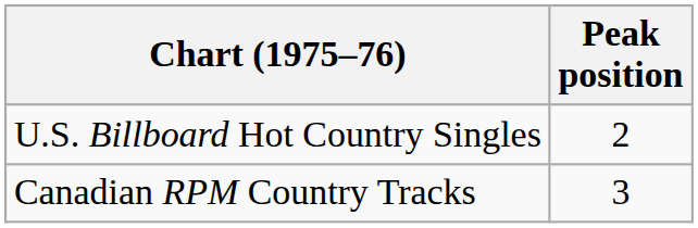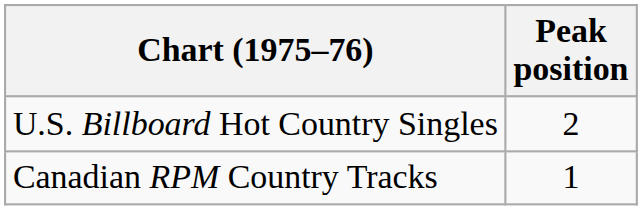 <table class="wikitable">
 <tr>
 <th align="left">Chart (1975–76)</th>
 <th align="center">Peak<br>position</th>
 </tr>
 <tr>
 <td align="left">U.S. <em>Billboard</em> Hot Country Singles</td>
 <td align="center">2</td>
 </tr>
 <tr>
 <td align="left">Canadian <em>RPM</em> Country Tracks</td>
-<td align="center">3</td>
+<td align="center">1</td>
 </tr>
 </table>
